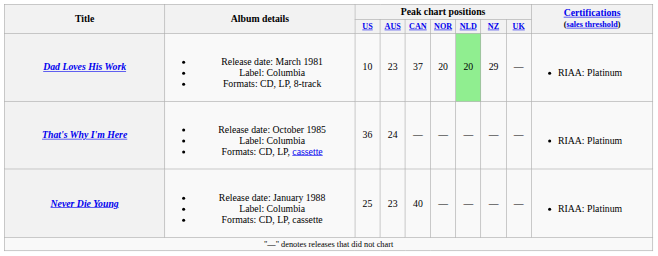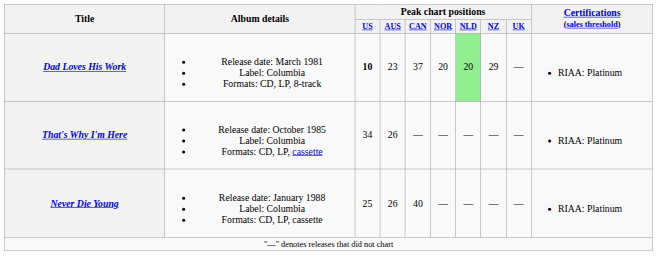 <table class="wikitable plainrowheaders" style="text-align:center;">
 <tr>
 <th rowspan="2" style="width:16em;">Title</th>
 <th rowspan="2" style="width:19em;">Album details</th>
 <th colspan="7">Peak chart positions</th>
 <th rowspan="2" style="width:12em;"><a href='#'>Certifications</a><br><small>(<a href='#'>sales threshold</a>)</small></th>
 </tr>
 <tr style="font-size:smaller;">
 <th width="35"><a href='#'>US</a><br></th>
 <th width="35"><a href='#'>AUS</a><br></th>
 <th width="35"><a href='#'>CAN</a><br></th>
 <th width="35"><a href='#'>NOR</a><br></th>
 <th width="35"><a href='#'>NLD</a><br></th>
 <th width="35"><a href='#'>NZ</a><br></th>
 <th width="35"><a href='#'>UK</a><br></th>
 </tr>
 <tr>
 <th scope="row"><em><a href='#'>Dad Loves His Work</a></em></th>
 <td><br><ul><li>Release date: March 1981</li><li>Label: Columbia</li><li>Formats: CD, LP, 8-track</li></ul></td>
-<td>10</td>
+<td><strong>10</strong></td>
 <td>23</td>
 <td>37</td>
 <td>20</td>
 <td style="background: lightgreen;">20</td>
 <td>29</td>
 <td>—</td>
 <td align="left"><br><ul><li>RIAA: Platinum</li></ul></td>
 </tr>
 <tr>
 <th scope="row"><em><a href='#'>That's Why I'm Here</a></em></th>
 <td><br><ul><li>Release date: October 1985</li><li>Label: Columbia</li><li>Formats: CD, LP, <a href='#'>cassette</a></li></ul></td>
-<td>36</td>
-<td>24</td>
+<td>34</td>
+<td>26</td>
 <td>—</td>
 <td>—</td>
 <td>—</td>
 <td>—</td>
 <td>—</td>
 <td align="left"><br><ul><li>RIAA: Platinum</li></ul></td>
 </tr>
 <tr>
 <th scope="row"><em><a href='#'>Never Die Young</a></em></th>
 <td><br><ul><li>Release date: January 1988</li><li>Label: Columbia</li><li>Formats: CD, LP, cassette</li></ul></td>
 <td>25</td>
-<td>23</td>
+<td>26</td>
 <td>40</td>
 <td>—</td>
 <td>—</td>
 <td>—</td>
 <td>—</td>
 <td align="left"><br><ul><li>RIAA: Platinum</li></ul></td>
 </tr>
 <tr>
 <td colspan="15" style="font-size:85%">"—" denotes releases that did not chart</td>
 </tr>
 </table>
